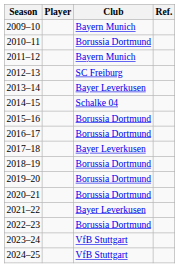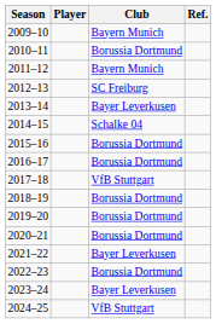 <table class="wikitable sortable">
 <tr>
 <th>Season</th>
 <th>Player</th>
 <th>Club</th>
 <th class="unsortable">Ref.</th>
 </tr>
 <tr>
 <td align="center">2009–10</td>
 <td> </td>
 <td><a href='#'>Bayern Munich</a></td>
 <td align="center"></td>
 </tr>
 <tr>
 <td align="center">2010–11</td>
 <td> </td>
 <td><a href='#'>Borussia Dortmund</a></td>
 <td align="center"></td>
 </tr>
 <tr>
 <td align="center">2011–12</td>
 <td> </td>
 <td><a href='#'>Bayern Munich</a></td>
 <td align="center"></td>
 </tr>
 <tr>
 <td align="center">2012–13</td>
 <td> </td>
 <td><a href='#'>SC Freiburg</a></td>
 <td align="center"></td>
 </tr>
 <tr>
 <td align="center">2013–14</td>
 <td> </td>
 <td><a href='#'>Bayer Leverkusen</a></td>
 <td align="center"></td>
 </tr>
 <tr>
 <td align="center">2014–15</td>
 <td> </td>
 <td><a href='#'>Schalke 04</a></td>
 <td align="center"></td>
 </tr>
 <tr>
 <td align="center">2015–16</td>
 <td> </td>
 <td><a href='#'>Borussia Dortmund</a></td>
 <td align="center"></td>
 </tr>
 <tr>
 <td align="center">2016–17</td>
 <td> </td>
 <td><a href='#'>Borussia Dortmund</a></td>
 <td align="center"></td>
 </tr>
 <tr>
 <td align="center">2017–18</td>
 <td> </td>
-<td><a href='#'>Bayer Leverkusen</a></td>
+<td><a href='#'>VfB Stuttgart</a></td>
 <td align="center"></td>
 </tr>
 <tr>
 <td align="center">2018–19</td>
 <td> </td>
 <td><a href='#'>Borussia Dortmund</a></td>
 <td align="center"></td>
 </tr>
 <tr>
 <td align="center">2019–20</td>
 <td> </td>
 <td><a href='#'>Borussia Dortmund</a></td>
 <td align="center"></td>
 </tr>
 <tr>
 <td align="center">2020–21</td>
 <td> </td>
 <td><a href='#'>Borussia Dortmund</a></td>
 <td align="center"></td>
 </tr>
 <tr>
 <td align="center">2021–22</td>
 <td> </td>
 <td><a href='#'>Bayer Leverkusen</a></td>
 <td align="center"></td>
 </tr>
 <tr>
 <td align="center">2022–23</td>
 <td> </td>
 <td><a href='#'>Borussia Dortmund</a></td>
 <td align="center"></td>
 </tr>
 <tr>
 <td align="center">2023–24</td>
 <td> </td>
-<td><a href='#'>VfB Stuttgart</a></td>
+<td><a href='#'>Bayer Leverkusen</a></td>
 <td align="center"></td>
 </tr>
 <tr>
 <td align="center">2024–25</td>
 <td> </td>
 <td><a href='#'>VfB Stuttgart</a></td>
 <td align="center"></td>
 </tr>
 </table>
